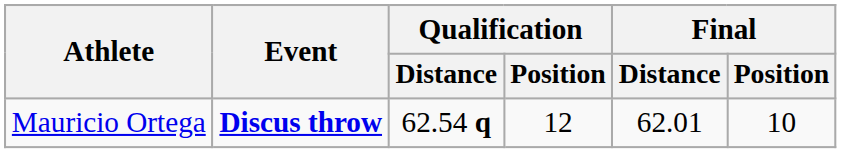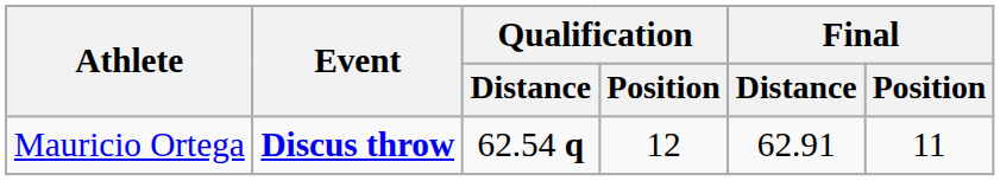 <table class=wikitable style="font-size:90%">
 <tr>
 <th rowspan="2">Athlete</th>
 <th rowspan="2">Event</th>
 <th colspan="2">Qualification</th>
 <th colspan="2">Final</th>
 </tr>
 <tr style="font-size:95%">
 <th>Distance</th>
 <th>Position</th>
 <th>Distance</th>
 <th>Position</th>
 </tr>
 <tr style=text-align:center>
 <td style=text-align:left><a href='#'>Mauricio Ortega</a></td>
 <td style=text-align:left><strong><a href='#'>Discus throw</a></strong></td>
 <td>62.54 <strong>q</strong></td>
 <td>12</td>
-<td>62.01</td>
-<td>10</td>
+<td>62.91</td>
+<td>11</td>
 </tr>
 </table>
